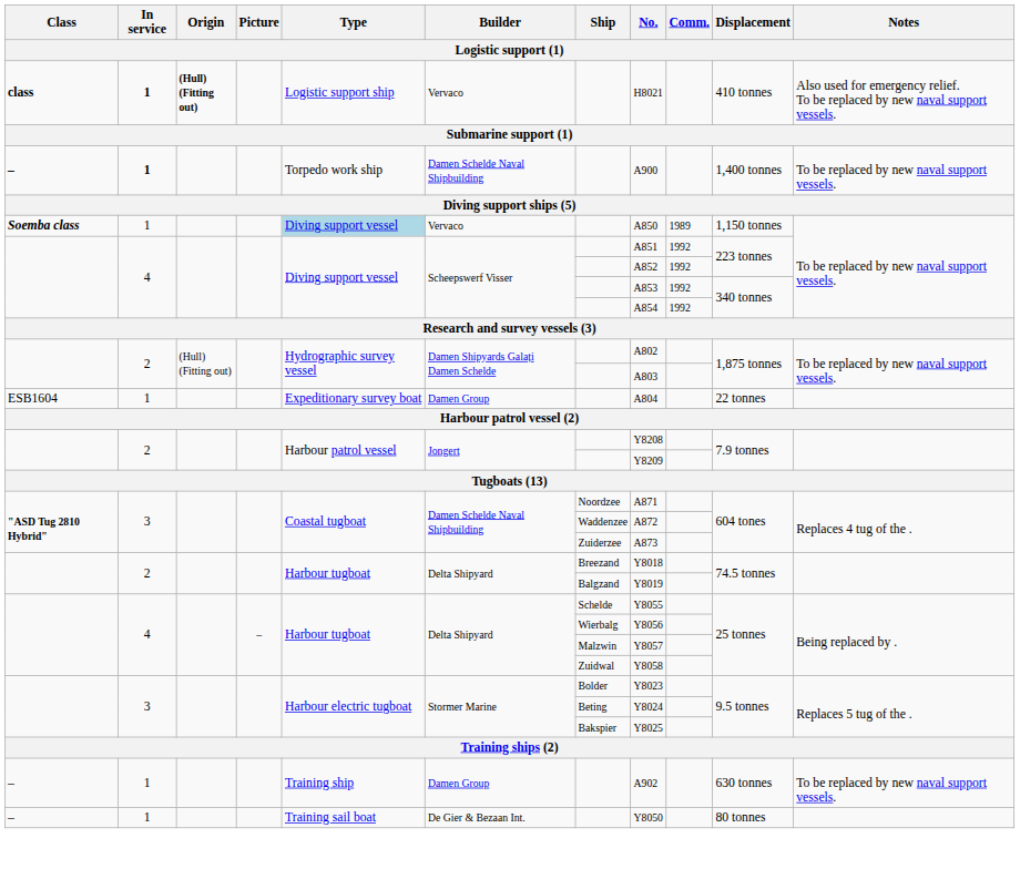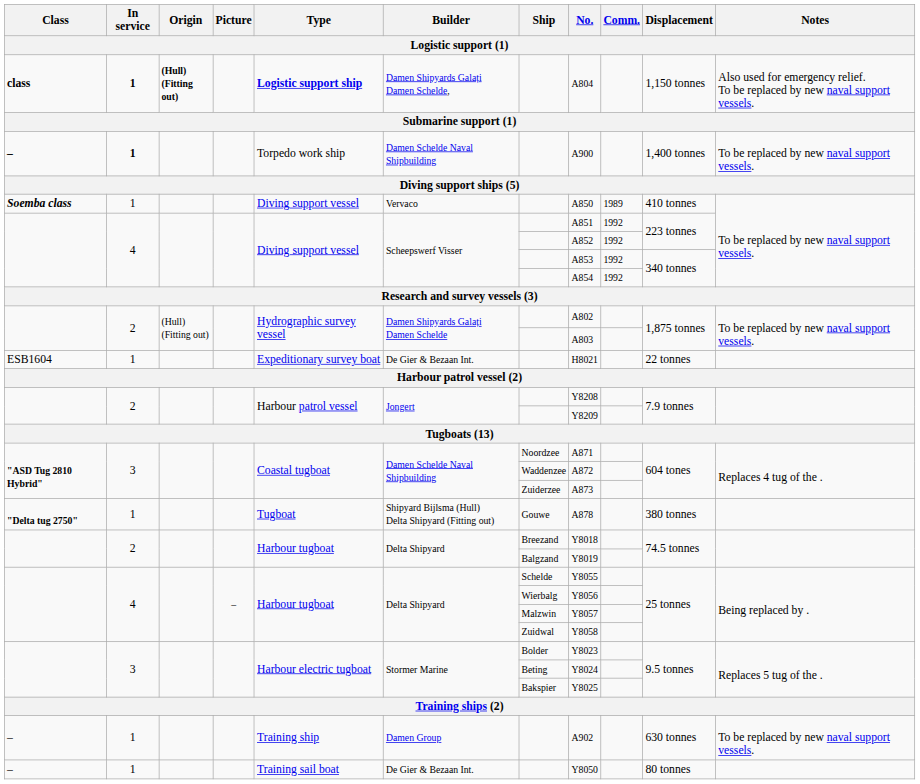 <table class="wikitable">
 <tr>
 <th>Class</th>
 <th>In service</th>
 <th>Origin</th>
 <th>Picture</th>
 <th>Type</th>
 <th>Builder</th>
 <th>Ship</th>
 <th><a href='#'>No.</a></th>
 <th><a href='#'>Comm.</a></th>
 <th>Displacement</th>
 <th>Notes</th>
 </tr>
 <tr>
 <th colspan="11"><strong>Logistic support (1)</strong></th>
 </tr>
 <tr>
 <td><strong> class</strong></td>
 <td style="text-align: center;"><strong>1</strong></td>
 <td><strong> <small>(Hull)</small><br> <small>(Fitting out)</small></strong></td>
 <td></td>
-<td><a href='#'>Logistic support ship</a></td>
-<td><small>Vervaco</small></td>
+<td><strong><a href='#'>Logistic support ship</a></strong></td>
+<td><a href='#'><small>Damen Shipyards Galați</small></a><br><small><a href='#'>Damen Schelde</a>,</small></td>
 <td><small></small></td>
-<td><small>H8021</small></td>
+<td><small>A804</small></td>
 <td><small></small></td>
-<td>410 tonnes</td>
+<td>1,150 tonnes</td>
 <td><br>Also used for emergency relief.<br>To be replaced by new <a href='#'>naval support vessels</a>.</td>
 </tr>
 <tr>
 <th colspan="11">Submarine support (1)</th>
 </tr>
 <tr>
 <td><strong>–</strong></td>
 <td style="text-align: center;"><strong>1</strong></td>
 <td></td>
 <td></td>
 <td>Torpedo work ship</td>
 <td><a href='#'><small>Damen Schelde Naval Shipbuilding</small></a></td>
 <td><small></small></td>
 <td><small>A900</small></td>
 <td><small></small></td>
 <td>1,400 tonnes</td>
 <td><br>To be replaced by new <a href='#'>naval support vessels</a>.</td>
 </tr>
 <tr>
 <th colspan="11">Diving support ships (5)</th>
 </tr>
 <tr>
 <td><strong><em>Soemba<em> class<strong></td>
 <td style="text-align: center;"></strong>1<strong></td>
 <td></td>
 <td></td>
-<td style="background: lightblue;"><a href='#'>Diving support vessel</a></td>
+<td><a href='#'>Diving support vessel</a></td>
 <td><small>Vervaco</small></td>
 <td><small></small></td>
 <td><small>A850</small></td>
 <td><small>1989</small></td>
-<td>1,150 tonnes</td>
+<td>410 tonnes</td>
 <td rowspan="5"><br>To be replaced by new <a href='#'>naval support vessels</a>.</td>
 </tr>
 <tr>
 <td rowspan="4"></strong><strong></td>
 <td rowspan="4" style="text-align: center;"></strong>4<strong></td>
 <td rowspan="4"></td>
 <td rowspan="4"></td>
 <td rowspan="4"><a href='#'>Diving support vessel</a></td>
 <td rowspan="4"><small>Scheepswerf Visser</small></td>
 <td><small></small></td>
 <td><small>A851</small></td>
 <td><small>1992</small></td>
 <td rowspan="2">223 tonnes</td>
 </tr>
 <tr>
 <td><small></small></td>
 <td><small>A852</small></td>
 <td><small>1992</small></td>
 </tr>
 <tr>
 <td><small></small></td>
 <td><small>A853</small></td>
 <td><small>1992</small></td>
 <td rowspan="2">340 tonnes</td>
 </tr>
 <tr>
 <td><small></small></td>
 <td><small>A854</small></td>
 <td><small>1992</small></td>
 </tr>
 <tr>
 <th colspan="11">Research and survey vessels (3)</th>
 </tr>
 <tr>
 <td rowspan="2"></strong><strong></td>
 <td rowspan="2" style="text-align: center;"></strong>2<strong></td>
 <td rowspan="2"> <small>(Hull)</small><br> <small>(Fitting out)</small></td>
 <td rowspan="2"></td>
 <td rowspan="2"><a href='#'>Hydrographic survey vessel</a></td>
 <td rowspan="2"><a href='#'><small>Damen Shipyards Galați</small></a><br><small><a href='#'>Damen Schelde</a></small></td>
 <td><small></small></td>
 <td><small>A802</small></td>
 <td><small></small></td>
 <td rowspan="2">1,875 tonnes</td>
 <td rowspan="2"><br>To be replaced by new <a href='#'>naval support vessels</a>.</td>
 </tr>
 <tr>
 <td><small></small></td>
 <td><small>A803</small></td>
 <td><small></small></td>
 </tr>
 <tr>
 <td></strong>ESB1604<strong></td>
 <td style="text-align: center;"></strong>1<strong></td>
 <td></td>
 <td></td>
 <td><a href='#'>Expeditionary survey boat</a></td>
-<td><a href='#'><small>Damen Group</small></a></td>
+<td><small>De Gier & Bezaan Int.</small></td>
 <td><small></small></td>
-<td><small>A804</small></td>
+<td><small>H8021</small></td>
 <td><small></small></td>
 <td>22 tonnes</td>
 <td></td>
 </tr>
 <tr>
 <th colspan="11">Harbour patrol vessel (2)</th>
 </tr>
 <tr>
 <td rowspan="2"></strong><strong></td>
 <td rowspan="2" style="text-align: center;"></strong>2<strong></td>
 <td rowspan="2"></td>
 <td rowspan="2"></td>
 <td rowspan="2">Harbour <a href='#'>patrol vessel</a></td>
 <td rowspan="2"><small><a href='#'>Jongert</a></small></td>
 <td><small></small></td>
 <td><small>Y8208</small></td>
 <td><small></small></td>
 <td rowspan="2">7.9 tonnes</td>
 <td rowspan="2"></td>
 </tr>
 <tr>
 <td><small></small></td>
 <td><small>Y8209</small></td>
 <td><small></small></td>
 </tr>
 <tr>
 <th colspan="11">Tugboats (13)</th>
 </tr>
 <tr>
 <td rowspan="3"></strong><strong><br><small></em>"ASD Tug 2810 Hybrid"<em></small></td>
 <td rowspan="3" style="text-align: center;"></strong>3<strong></td>
 <td rowspan="3"></td>
 <td rowspan="3"></td>
 <td rowspan="3"><a href='#'>Coastal tugboat</a></td>
 <td rowspan="3"><a href='#'><small>Damen Schelde Naval Shipbuilding</small></a></td>
 <td><small></em>Noordzee<em></small></td>
 <td><small>A871</small></td>
 <td><small></small></td>
 <td rowspan="3">604 tones</td>
 <td rowspan="3"><br>Replaces 4 tug of the .</td>
 </tr>
 <tr>
 <td><small></em>Waddenzee<em></small></td>
 <td><small>A872</small></td>
 <td><small></small></td>
 </tr>
 <tr>
 <td><small></em>Zuiderzee<em></small></td>
 <td><small>A873</small></td>
 <td><small></small></td>
+</tr>
+<tr>
+<td></strong><strong><br><small></em>"Delta tug 2750"<em></small></td>
+<td style="text-align: center;"></strong>1<strong></td>
+<td></td>
+<td></td>
+<td><a href='#'>Tugboat</a></td>
+<td><small>Shipyard Bijlsma (Hull)</small><br><small>Delta Shipyard  (Fitting out)</small></td>
+<td><small></em>Gouwe<em></small></td>
+<td><small>A878</small></td>
+<td><small></small></td>
+<td>380 tonnes</td>
+<td></td>
 </tr>
 <tr>
 <td rowspan="2"></strong><strong></td>
 <td rowspan="2" style="text-align: center;"></strong>2<strong></td>
 <td rowspan="2"></td>
 <td rowspan="2"></td>
 <td rowspan="2"><a href='#'>Harbour tugboat</a></td>
 <td rowspan="2"><small>Delta Shipyard</small></td>
 <td><small></em>Breezand<em></small></td>
 <td><small>Y8018</small></td>
 <td><small></small></td>
 <td rowspan="2">74.5 tonnes</td>
 <td rowspan="2"></td>
 </tr>
 <tr>
 <td><small></em>Balgzand<em></small></td>
 <td><small>Y8019</small></td>
 <td><small></small></td>
 </tr>
 <tr>
 <td rowspan="4"></strong><strong></td>
 <td rowspan="4" style="text-align: center;"></strong>4<strong></td>
 <td rowspan="4"></td>
 <td rowspan="4" style="text-align: center;"><small>–</small></td>
 <td rowspan="4"><a href='#'>Harbour tugboat</a></td>
 <td rowspan="4"><small>Delta Shipyard</small></td>
 <td><small></em>Schelde<em></small></td>
 <td><small>Y8055</small></td>
 <td><small></small></td>
 <td rowspan="4">25 tonnes</td>
 <td rowspan="4"><br>Being replaced by .</td>
 </tr>
 <tr>
 <td><small></em>Wierbalg<em></small></td>
 <td><small>Y8056</small></td>
 <td><small></small></td>
 </tr>
 <tr>
 <td><small></em>Malzwin<em></small></td>
 <td><small>Y8057</small></td>
 <td><small></small></td>
 </tr>
 <tr>
 <td><small></em>Zuidwal<em></small></td>
 <td><small>Y8058</small></td>
 <td><small></small></td>
 </tr>
 <tr>
 <td rowspan="3"></strong><strong></td>
 <td rowspan="3" style="text-align: center;"></strong>3<strong></td>
 <td rowspan="3"></td>
 <td rowspan="3"></td>
 <td rowspan="3"><a href='#'>Harbour electric tugboat</a></td>
 <td rowspan="3"><small>Stormer Marine</small></td>
 <td></em><small>Bolder</small><em></td>
 <td><small>Y8023</small></td>
 <td><small></small></td>
 <td rowspan="3">9.5 tonnes</td>
 <td rowspan="3"><br>Replaces 5 tug of the .</td>
 </tr>
 <tr>
 <td></em><small>Beting</small><em></td>
 <td><small>Y8024</small></td>
 <td><small></small></td>
 </tr>
 <tr>
 <td></em><small>Bakspier</small><em></td>
 <td><small>Y8025</small></td>
 <td><small></small></td>
 </tr>
 <tr>
 <th colspan="11"><a href='#'>Training ships</a> (2)</th>
 </tr>
 <tr>
 <td></strong>–<strong></td>
 <td style="text-align: center;"></strong>1<strong></td>
 <td></td>
 <td></td>
 <td><a href='#'>Training ship</a></td>
 <td><a href='#'><small>Damen Group</small></a></td>
 <td><small></small></td>
 <td><small>A902</small></td>
 <td><small></small></td>
 <td>630 tonnes</td>
 <td><br>To be replaced by new <a href='#'>naval support vessels</a>.</td>
 </tr>
 <tr>
 <td></strong>–<strong></td>
 <td style="text-align: center;"></strong>1<strong></td>
 <td></td>
 <td></td>
 <td><a href='#'>Training sail boat</a></td>
 <td><small>De Gier & Bezaan Int.</small></td>
 <td><small></small></td>
 <td><small>Y8050</small></td>
 <td><small></small></td>
 <td>80 tonnes</td>
 <td></td>
 </tr>
 </table>
